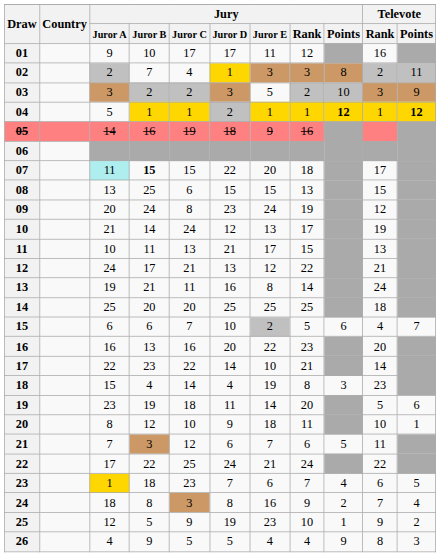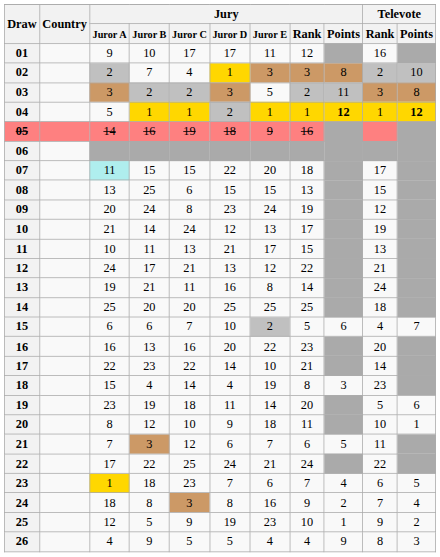 <table class="sortable wikitable collapsible plainrowheaders" style="text-align:center;">
 <tr>
 </tr>
 <tr>
 <th scope="col" rowspan="2">Draw</th>
 <th scope="col" rowspan="2">Country</th>
 <th scope="col" colspan="7">Jury</th>
 <th scope="col" colspan="2">Televote</th>
 </tr>
 <tr>
 <th scope="col"><small>Juror A</small></th>
 <th scope="col"><small>Juror B</small></th>
 <th scope="col"><small>Juror C</small></th>
 <th scope="col"><small>Juror D</small></th>
 <th scope="col"><small>Juror E</small></th>
 <th scope="col">Rank</th>
 <th scope="col" class="unsortable">Points</th>
 <th scope="col">Rank</th>
 <th scope="col" class="unsortable">Points</th>
 </tr>
 <tr>
 <th scope="row" style="text-align:center;">01</th>
 <td style="text-align:left;"></td>
 <td>9</td>
 <td>10</td>
 <td>17</td>
 <td>17</td>
 <td>11</td>
 <td>12</td>
 <td style="background:#AAAAAA;"></td>
 <td>16</td>
 <td style="background:#AAAAAA;"></td>
 </tr>
 <tr>
 <th scope="row" style="text-align:center;">02</th>
 <td style="text-align:left;"></td>
 <td style="background:silver;">2</td>
 <td>7</td>
 <td>4</td>
 <td style="background:gold;">1</td>
 <td style="background:#CC9966;">3</td>
 <td style="background:#CC9966;">3</td>
 <td style="background:#CC9966;">8</td>
 <td style="background:silver;">2</td>
-<td style="background:silver;">11</td>
+<td style="background:silver;">10</td>
 </tr>
 <tr>
 <th scope="row" style="text-align:center;">03</th>
 <td style="text-align:left;"></td>
 <td style="background:#CC9966;">3</td>
 <td style="background:silver;">2</td>
 <td style="background:silver;">2</td>
 <td style="background:#CC9966;">3</td>
 <td>5</td>
 <td style="background:silver;">2</td>
-<td style="background:silver;">10</td>
+<td style="background:silver;">11</td>
 <td style="background:#CC9966;">3</td>
-<td style="background:#CC9966;">9</td>
+<td style="background:#CC9966;">8</td>
 </tr>
 <tr>
 <th scope="row" style="text-align:center;">04</th>
 <td style="text-align:left;"></td>
 <td>5</td>
 <td style="background:gold;">1</td>
 <td style="background:gold;">1</td>
 <td style="background:silver;">2</td>
 <td style="background:gold;">1</td>
 <td style="background:gold;">1</td>
 <td style="background:gold;"><strong>12</strong></td>
 <td style="background:gold;">1</td>
 <td style="background:gold;"><strong>12</strong></td>
 </tr>
 <tr style="background:#FE8080">
 <th scope="row" style="text-align:center; background:#FE8080"><s>05</s></th>
 <td style="text-align:left;"><s></s> </td>
 <td><s>14</s></td>
 <td><s>16</s></td>
 <td><s>19</s></td>
 <td><s>18</s></td>
 <td><s>9</s></td>
 <td><s>16</s></td>
 <td style="background:#AAAAAA;"></td>
 <td></td>
 <td style="background:#AAAAAA;"></td>
 </tr>
 <tr class="sortbottom">
 <th scope="row" style="text-align:center;">06</th>
 <td style="text-align:left;"></td>
 <td style="background:#AAAAAA;"></td>
 <td style="background:#AAAAAA;"></td>
 <td style="background:#AAAAAA;"></td>
 <td style="background:#AAAAAA;"></td>
 <td style="background:#AAAAAA;"></td>
 <td style="background:#AAAAAA;"></td>
 <td style="background:#AAAAAA;"></td>
 <td style="background:#AAAAAA;"></td>
 <td style="background:#AAAAAA;"></td>
 </tr>
 <tr>
 <th scope="row" style="text-align:center;">07</th>
 <td style="text-align:left;"></td>
 <td style="background: paleturquoise;">11</td>
-<td><strong>15</strong></td>
+<td>15</td>
 <td>15</td>
 <td>22</td>
 <td>20</td>
 <td>18</td>
 <td style="background:#AAAAAA;"></td>
 <td>17</td>
 <td style="background:#AAAAAA;"></td>
 </tr>
 <tr>
 <th scope="row" style="text-align:center;">08</th>
 <td style="text-align:left;"></td>
 <td>13</td>
 <td>25</td>
 <td>6</td>
 <td>15</td>
 <td>15</td>
 <td>13</td>
 <td style="background:#AAAAAA;"></td>
 <td>15</td>
 <td style="background:#AAAAAA;"></td>
 </tr>
 <tr>
 <th scope="row" style="text-align:center;">09</th>
 <td style="text-align:left;"></td>
 <td>20</td>
 <td>24</td>
 <td>8</td>
 <td>23</td>
 <td>24</td>
 <td>19</td>
 <td style="background:#AAAAAA;"></td>
 <td>12</td>
 <td style="background:#AAAAAA;"></td>
 </tr>
 <tr>
 <th scope="row" style="text-align:center;">10</th>
 <td style="text-align:left;"></td>
 <td>21</td>
 <td>14</td>
 <td>24</td>
 <td>12</td>
 <td>13</td>
 <td>17</td>
 <td style="background:#AAAAAA;"></td>
 <td>19</td>
 <td style="background:#AAAAAA;"></td>
 </tr>
 <tr>
 <th scope="row" style="text-align:center;">11</th>
 <td style="text-align:left;"></td>
 <td>10</td>
 <td>11</td>
 <td>13</td>
 <td>21</td>
 <td>17</td>
 <td>15</td>
 <td style="background:#AAAAAA;"></td>
 <td>13</td>
 <td style="background:#AAAAAA;"></td>
 </tr>
 <tr>
 <th scope="row" style="text-align:center;">12</th>
 <td style="text-align:left;"></td>
 <td>24</td>
 <td>17</td>
 <td>21</td>
 <td>13</td>
 <td>12</td>
 <td>22</td>
 <td style="background:#AAAAAA;"></td>
 <td>21</td>
 <td style="background:#AAAAAA;"></td>
 </tr>
 <tr>
 <th scope="row" style="text-align:center;">13</th>
 <td style="text-align:left;"></td>
 <td>19</td>
 <td>21</td>
 <td>11</td>
 <td>16</td>
 <td>8</td>
 <td>14</td>
 <td style="background:#AAAAAA;"></td>
 <td>24</td>
 <td style="background:#AAAAAA;"></td>
 </tr>
 <tr>
 <th scope="row" style="text-align:center;">14</th>
 <td style="text-align:left;"></td>
 <td>25</td>
 <td>20</td>
 <td>20</td>
 <td>25</td>
 <td>25</td>
 <td>25</td>
 <td style="background:#AAAAAA;"></td>
 <td>18</td>
 <td style="background:#AAAAAA;"></td>
 </tr>
 <tr>
 <th scope="row" style="text-align:center;">15</th>
 <td style="text-align:left;"></td>
 <td>6</td>
 <td>6</td>
 <td>7</td>
 <td>10</td>
 <td style="background:silver;">2</td>
 <td>5</td>
 <td>6</td>
 <td>4</td>
 <td>7</td>
 </tr>
 <tr>
 <th scope="row" style="text-align:center;">16</th>
 <td style="text-align:left;"></td>
 <td>16</td>
 <td>13</td>
 <td>16</td>
 <td>20</td>
 <td>22</td>
 <td>23</td>
 <td style="background:#AAAAAA;"></td>
 <td>20</td>
 <td style="background:#AAAAAA;"></td>
 </tr>
 <tr>
 <th scope="row" style="text-align:center;">17</th>
 <td style="text-align:left;"></td>
 <td>22</td>
 <td>23</td>
 <td>22</td>
 <td>14</td>
 <td>10</td>
 <td>21</td>
 <td style="background:#AAAAAA;"></td>
 <td>14</td>
 <td style="background:#AAAAAA;"></td>
 </tr>
 <tr>
 <th scope="row" style="text-align:center;">18</th>
 <td style="text-align:left;"></td>
 <td>15</td>
 <td>4</td>
 <td>14</td>
 <td>4</td>
 <td>19</td>
 <td>8</td>
 <td>3</td>
 <td>23</td>
 <td style="background:#AAAAAA;"></td>
 </tr>
 <tr>
 <th scope="row" style="text-align:center;">19</th>
 <td style="text-align:left;"></td>
 <td>23</td>
 <td>19</td>
 <td>18</td>
 <td>11</td>
 <td>14</td>
 <td>20</td>
 <td style="background:#AAAAAA;"></td>
 <td>5</td>
 <td>6</td>
 </tr>
 <tr>
 <th scope="row" style="text-align:center;">20</th>
 <td style="text-align:left;"></td>
 <td>8</td>
 <td>12</td>
 <td>10</td>
 <td>9</td>
 <td>18</td>
 <td>11</td>
 <td style="background:#AAAAAA;"></td>
 <td>10</td>
 <td>1</td>
 </tr>
 <tr>
 <th scope="row" style="text-align:center;">21</th>
 <td style="text-align:left;"></td>
 <td>7</td>
 <td style="background:#CC9966;">3</td>
 <td>12</td>
 <td>6</td>
 <td>7</td>
 <td>6</td>
 <td>5</td>
 <td>11</td>
 <td style="background:#AAAAAA;"></td>
 </tr>
 <tr>
 <th scope="row" style="text-align:center;">22</th>
 <td style="text-align:left;"></td>
 <td>17</td>
 <td>22</td>
 <td>25</td>
 <td>24</td>
 <td>21</td>
 <td>24</td>
 <td style="background:#AAAAAA;"></td>
 <td>22</td>
 <td style="background:#AAAAAA;"></td>
 </tr>
 <tr>
 <th scope="row" style="text-align:center;">23</th>
 <td style="text-align:left;"></td>
 <td style="background:gold;">1</td>
 <td>18</td>
 <td>23</td>
 <td>7</td>
 <td>6</td>
 <td>7</td>
 <td>4</td>
 <td>6</td>
 <td>5</td>
 </tr>
 <tr>
 <th scope="row" style="text-align:center;">24</th>
 <td style="text-align:left;"></td>
 <td>18</td>
 <td>8</td>
 <td style="background:#CC9966;">3</td>
 <td>8</td>
 <td>16</td>
 <td>9</td>
 <td>2</td>
 <td>7</td>
 <td>4</td>
 </tr>
 <tr>
 <th scope="row" style="text-align:center;">25</th>
 <td style="text-align:left;"></td>
 <td>12</td>
 <td>5</td>
 <td>9</td>
 <td>19</td>
 <td>23</td>
 <td>10</td>
 <td>1</td>
 <td>9</td>
 <td>2</td>
 </tr>
 <tr>
 <th scope="row" style="text-align:center;">26</th>
 <td style="text-align:left;"></td>
 <td>4</td>
 <td>9</td>
 <td>5</td>
 <td>5</td>
 <td>4</td>
 <td>4</td>
 <td>9</td>
 <td>8</td>
 <td>3</td>
 </tr>
 </table>
